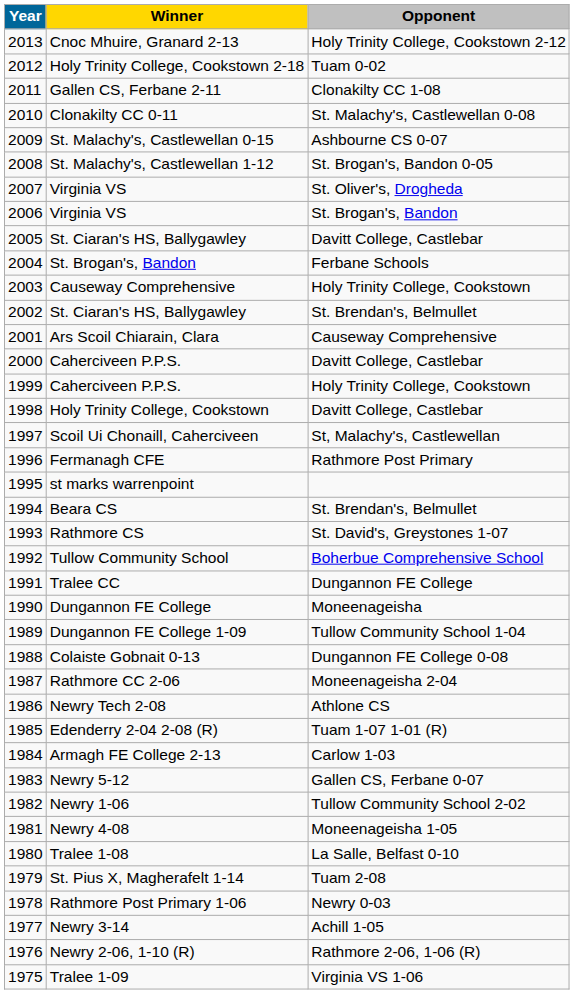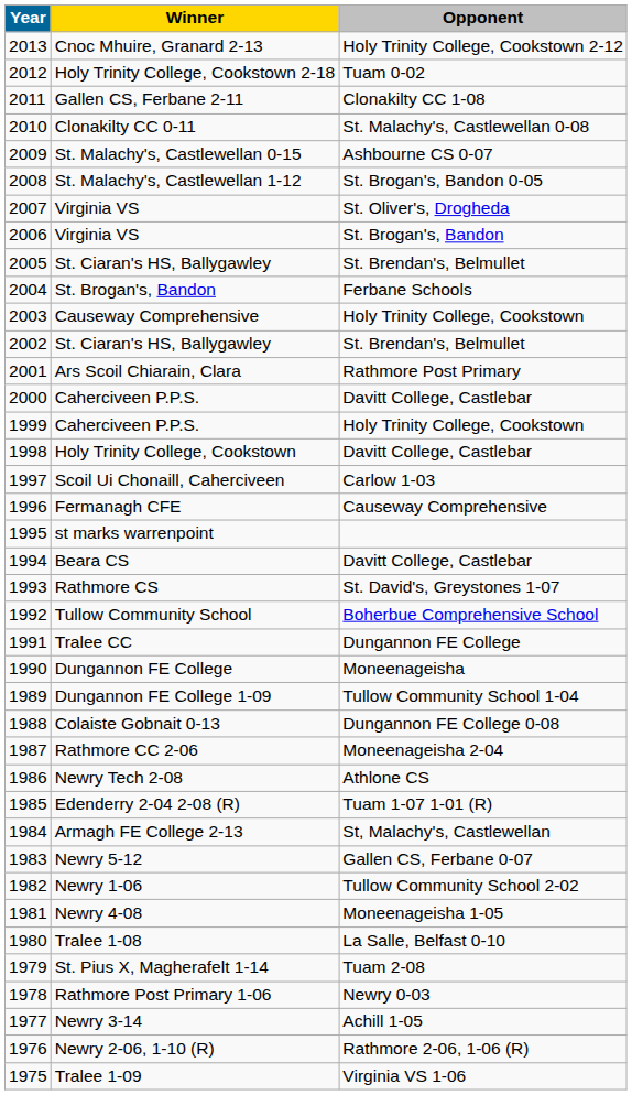 <table class="wikitable">
 <tr>
 <th style="background:#069; color:white;">Year</th>
 <th style="background:gold;">Winner</th>
 <th style="background:silver;">Opponent</th>
 </tr>
 <tr>
 <td>2013</td>
 <td>Cnoc Mhuire, Granard 2-13</td>
 <td>Holy Trinity College, Cookstown 2-12</td>
 </tr>
 <tr>
 <td>2012 </td>
 <td>Holy Trinity College, Cookstown 2-18</td>
 <td>Tuam 0-02</td>
 </tr>
 <tr>
 <td>2011</td>
 <td>Gallen CS, Ferbane 2-11</td>
 <td>Clonakilty CC 1-08</td>
 </tr>
 <tr>
 <td>2010</td>
 <td>Clonakilty CC 0-11</td>
 <td>St. Malachy's, Castlewellan 0-08</td>
 </tr>
 <tr>
 <td>2009</td>
 <td>St. Malachy's, Castlewellan 0-15</td>
 <td>Ashbourne CS 0-07</td>
 </tr>
 <tr>
 <td>2008</td>
 <td>St. Malachy's, Castlewellan 1-12</td>
 <td>St. Brogan's, Bandon 0-05</td>
 </tr>
 <tr>
 <td>2007</td>
 <td>Virginia VS</td>
 <td>St. Oliver's, <a href='#'>Drogheda</a></td>
 </tr>
 <tr>
 <td>2006</td>
 <td>Virginia VS</td>
 <td>St. Brogan's, <a href='#'>Bandon</a></td>
 </tr>
 <tr>
 <td>2005</td>
 <td>St. Ciaran's HS, Ballygawley</td>
-<td>Davitt College, Castlebar</td>
+<td>St. Brendan's, Belmullet</td>
 </tr>
 <tr>
 <td>2004</td>
 <td>St. Brogan's, <a href='#'>Bandon</a></td>
 <td>Ferbane Schools</td>
 </tr>
 <tr>
 <td>2003</td>
 <td>Causeway Comprehensive</td>
 <td>Holy Trinity College, Cookstown</td>
 </tr>
 <tr>
 <td>2002</td>
 <td>St. Ciaran's HS, Ballygawley</td>
 <td>St. Brendan's, Belmullet</td>
 </tr>
 <tr>
 <td>2001</td>
 <td>Ars Scoil Chiarain, Clara</td>
-<td>Causeway Comprehensive</td>
+<td>Rathmore Post Primary</td>
 </tr>
 <tr>
 <td>2000</td>
 <td>Caherciveen P.P.S.</td>
 <td>Davitt College, Castlebar</td>
 </tr>
 <tr>
 <td>1999</td>
 <td>Caherciveen P.P.S.</td>
 <td>Holy Trinity College, Cookstown</td>
 </tr>
 <tr>
 <td>1998</td>
 <td>Holy Trinity College, Cookstown</td>
 <td>Davitt College, Castlebar</td>
 </tr>
 <tr>
 <td>1997</td>
 <td>Scoil Ui Chonaill, Caherciveen</td>
-<td>St, Malachy's, Castlewellan</td>
+<td>Carlow 1-03</td>
 </tr>
 <tr>
 <td>1996</td>
 <td>Fermanagh CFE</td>
-<td>Rathmore Post Primary</td>
+<td>Causeway Comprehensive</td>
 </tr>
 <tr>
 <td>1995</td>
 <td>st marks warrenpoint</td>
 <td></td>
 </tr>
 <tr>
 <td>1994</td>
 <td>Beara CS</td>
-<td>St. Brendan's, Belmullet</td>
+<td>Davitt College, Castlebar</td>
 </tr>
 <tr>
 <td>1993</td>
 <td>Rathmore CS</td>
 <td>St. David's, Greystones 1-07</td>
 </tr>
 <tr>
 <td>1992</td>
 <td>Tullow Community School</td>
 <td><a href='#'>Boherbue Comprehensive School</a></td>
 </tr>
 <tr>
 <td>1991</td>
 <td>Tralee CC</td>
 <td>Dungannon FE College</td>
 </tr>
 <tr>
 <td>1990</td>
 <td>Dungannon FE College</td>
 <td>Moneenageisha</td>
 </tr>
 <tr>
 <td>1989</td>
 <td>Dungannon FE College 1-09</td>
 <td>Tullow Community School 1-04</td>
 </tr>
 <tr>
 <td>1988</td>
 <td>Colaiste Gobnait 0-13</td>
 <td>Dungannon FE College 0-08</td>
 </tr>
 <tr>
 <td>1987</td>
 <td>Rathmore CC 2-06</td>
 <td>Moneenageisha 2-04</td>
 </tr>
 <tr>
 <td>1986</td>
 <td>Newry Tech 2-08</td>
 <td>Athlone CS</td>
 </tr>
 <tr>
 <td>1985</td>
 <td>Edenderry 2-04 2-08 (R)</td>
 <td>Tuam 1-07 1-01 (R)</td>
 </tr>
 <tr>
 <td>1984</td>
 <td>Armagh FE College 2-13</td>
-<td>Carlow 1-03</td>
+<td>St, Malachy's, Castlewellan</td>
 </tr>
 <tr>
 <td>1983</td>
 <td>Newry 5-12</td>
 <td>Gallen CS, Ferbane 0-07</td>
 </tr>
 <tr>
 <td>1982</td>
 <td>Newry 1-06</td>
 <td>Tullow Community School 2-02</td>
 </tr>
 <tr>
 <td>1981</td>
 <td>Newry 4-08</td>
 <td>Moneenageisha 1-05</td>
 </tr>
 <tr>
 <td>1980</td>
 <td>Tralee 1-08</td>
 <td>La Salle, Belfast 0-10</td>
 </tr>
 <tr>
 <td>1979</td>
 <td>St. Pius X, Magherafelt 1-14</td>
 <td>Tuam 2-08</td>
 </tr>
 <tr>
 <td>1978</td>
 <td>Rathmore Post Primary 1-06</td>
 <td>Newry 0-03</td>
 </tr>
 <tr>
 <td>1977</td>
 <td>Newry 3-14</td>
 <td>Achill 1-05</td>
 </tr>
 <tr>
 <td>1976</td>
 <td>Newry 2-06, 1-10 (R)</td>
 <td>Rathmore 2-06, 1-06 (R)</td>
 </tr>
 <tr>
 <td>1975</td>
 <td>Tralee 1-09</td>
 <td>Virginia VS 1-06</td>
 </tr>
 </table>
